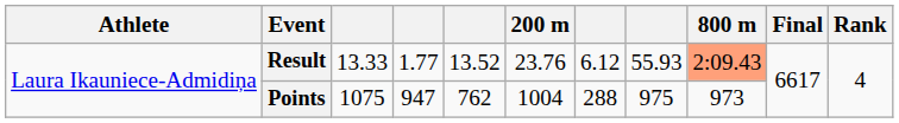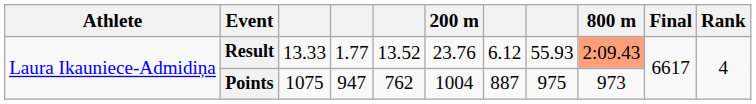 <table class=wikitable style="font-size:90%;">
 <tr>
 <th>Athlete</th>
 <th>Event</th>
 <th></th>
 <th></th>
 <th></th>
 <th>200 m</th>
 <th></th>
 <th></th>
 <th>800 m</th>
 <th>Final</th>
 <th>Rank</th>
 </tr>
 <tr align=center>
 <td rowspan=2 align=left><a href='#'>Laura Ikauniece-Admidiņa</a></td>
 <th style="font-size:95%">Result</th>
 <td>13.33</td>
 <td>1.77</td>
 <td>13.52</td>
 <td>23.76</td>
 <td>6.12</td>
 <td>55.93</td>
 <td style="background: lightsalmon;">2:09.43</td>
 <td rowspan=2>6617</td>
 <td rowspan=2>4</td>
 </tr>
 <tr align=center>
 <th style="font-size:95%">Points</th>
 <td>1075</td>
 <td>947</td>
 <td>762</td>
 <td>1004</td>
-<td>288</td>
+<td>887</td>
 <td>975</td>
 <td>973</td>
 </tr>
 </table>
